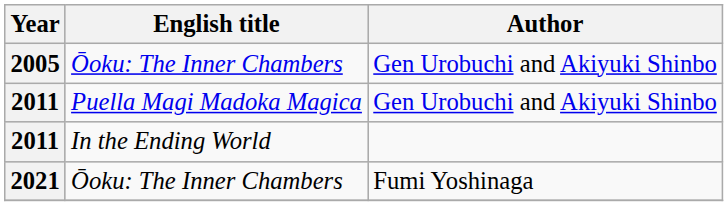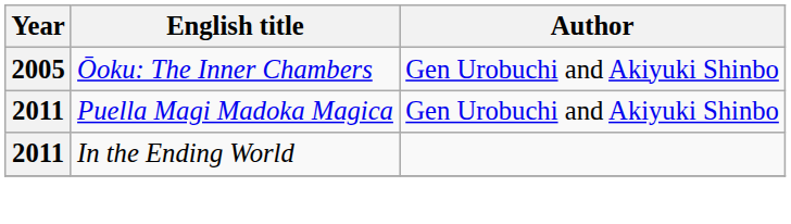 <table class="sortable wikitable">
 <tr>
 <th>Year</th>
 <th>English title</th>
 <th>Author</th>
 </tr>
 <tr>
 <th align="center">2005</th>
 <td><em><a href='#'>Ōoku: The Inner Chambers</a></em></td>
 <td><a href='#'>Gen Urobuchi</a> and <a href='#'>Akiyuki Shinbo</a></td>
 </tr>
 <tr>
 <th align="center">2011</th>
 <td><em><a href='#'>Puella Magi Madoka Magica</a></em></td>
 <td><a href='#'>Gen Urobuchi</a> and <a href='#'>Akiyuki Shinbo</a></td>
 </tr>
 <tr>
 <th align="center">2011</th>
 <td><em>In the Ending World</em></td>
 <td></td>
 </tr>
 <tr>
-<th align="center">2021</th>
-<td><em>Ōoku: The Inner Chambers</em></td>
-<td>Fumi Yoshinaga</td>
-</tr>
-<tr>
 </tr>
 </table>
